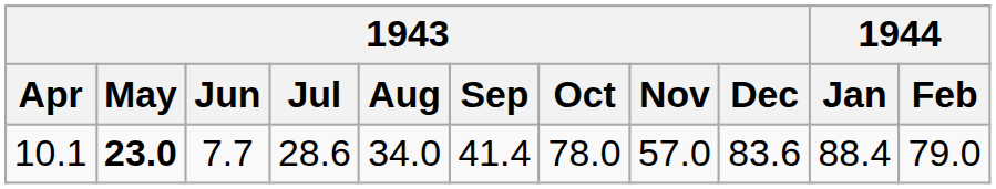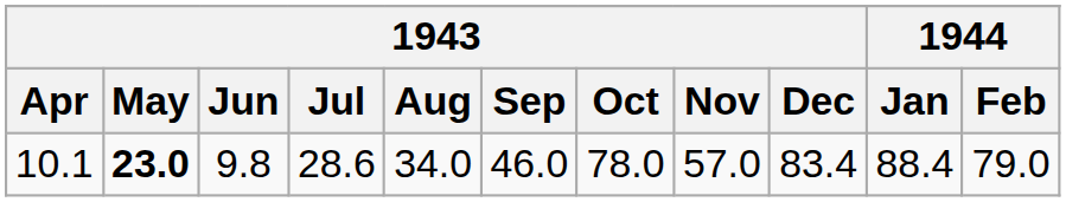 <table class="wikitable" style="text-align: center;">
 <tr>
 </tr>
 <tr>
 <th colspan=9>1943</th>
 <th colspan=2>1944</th>
 </tr>
 <tr>
 <th>Apr</th>
 <th>May</th>
 <th>Jun</th>
 <th>Jul</th>
 <th>Aug</th>
 <th>Sep</th>
 <th>Oct</th>
 <th>Nov</th>
 <th>Dec</th>
 <th>Jan</th>
 <th>Feb</th>
 </tr>
 <tr>
 <td>10.1</td>
 <td><strong>23.0</strong></td>
-<td>7.7</td>
+<td>9.8</td>
 <td>28.6</td>
 <td>34.0</td>
-<td>41.4</td>
+<td>46.0</td>
 <td>78.0</td>
 <td>57.0</td>
-<td>83.6</td>
+<td>83.4</td>
 <td>88.4</td>
 <td>79.0</td>
 </tr>
 </table>
